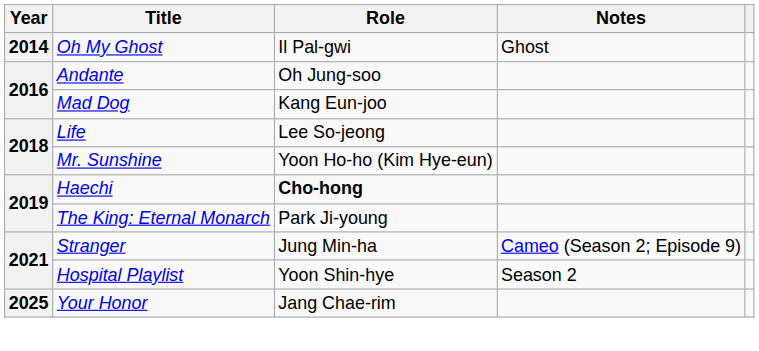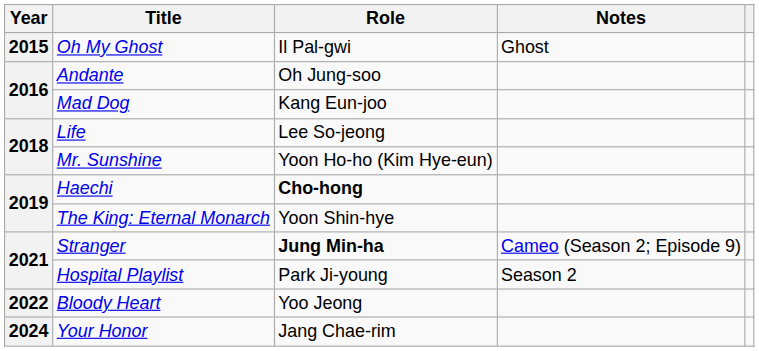 <table class="wikitable plainrowheaders sortable">
 <tr>
 <th scope="col">Year</th>
 <th scope="col">Title</th>
 <th scope="col">Role</th>
 <th scope="col">Notes</th>
 <th scope="col" class="unsortable"></th>
 </tr>
 <tr>
-<th scope="row">2014</th>
+<th scope="row">2015</th>
 <td><a href='#'><em>Oh My Ghost</em></a></td>
 <td>Il Pal-gwi</td>
 <td>Ghost</td>
 <td style="text-align:center"></td>
 </tr>
 <tr>
 <th scope="row" rowspan="2">2016</th>
 <td><em><a href='#'>Andante</a></em></td>
 <td>Oh Jung-soo</td>
 <td></td>
 <td style="text-align:center"></td>
 </tr>
 <tr>
 <td><em><a href='#'>Mad Dog</a></em></td>
 <td>Kang Eun-joo</td>
 <td></td>
 <td style="text-align:center"></td>
 </tr>
 <tr>
 <th scope="row" rowspan="2">2018</th>
 <td><em><a href='#'>Life</a></em></td>
 <td>Lee So-jeong</td>
 <td></td>
 <td style="text-align:center"></td>
 </tr>
 <tr>
 <td><a href='#'><em>Mr. Sunshine</em></a></td>
 <td>Yoon Ho-ho (Kim Hye-eun)</td>
 <td></td>
 <td style="text-align:center"></td>
 </tr>
 <tr>
 <th scope="row" rowspan="2">2019</th>
 <td><em><a href='#'>Haechi</a></em></td>
 <td><strong>Cho-hong</strong></td>
 <td></td>
 <td style="text-align:center"></td>
 </tr>
 <tr>
 <td><em><a href='#'>The King: Eternal Monarch</a></em></td>
-<td>Park Ji-young</td>
+<td>Yoon Shin-hye</td>
 <td></td>
 <td style="text-align:center"></td>
 </tr>
 <tr>
 <th scope="row" rowspan="2">2021</th>
 <td><em><a href='#'>Stranger</a></em></td>
-<td>Jung Min-ha</td>
+<td><strong>Jung Min-ha</strong></td>
 <td><a href='#'>Cameo</a> (Season 2; Episode 9)</td>
 <td style="text-align:center"></td>
 </tr>
 <tr>
 <td><em><a href='#'>Hospital Playlist</a></em></td>
-<td>Yoon Shin-hye</td>
+<td>Park Ji-young</td>
 <td>Season 2</td>
 <td style="text-align:center"></td>
 </tr>
 <tr>
-<th scope="row">2025</th>
+<th scope="row">2022</th>
+<td><em><a href='#'>Bloody Heart</a></em></td>
+<td>Yoo Jeong</td>
+<td></td>
+<td style="text-align:center"></td>
+</tr>
+<tr>
+<th scope="row">2024</th>
 <td><em><a href='#'>Your Honor</a></em></td>
 <td>Jang Chae-rim</td>
 <td></td>
 <td style="text-align:center"></td>
 </tr>
 </table>
